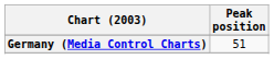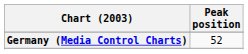 <table class="wikitable sortable plainrowheaders" style="text-align:center">
 <tr>
 <th>Chart (2003)</th>
 <th>Peak<br>position</th>
 </tr>
 <tr>
 </tr>
 <tr>
 </tr>
 <tr>
 <th scope="row">Germany (<a href='#'>Media Control Charts</a>)</th>
-<td>51</td>
+<td>52</td>
 </tr>
 <tr>
 </tr>
 <tr>
 </tr>
 </table>
